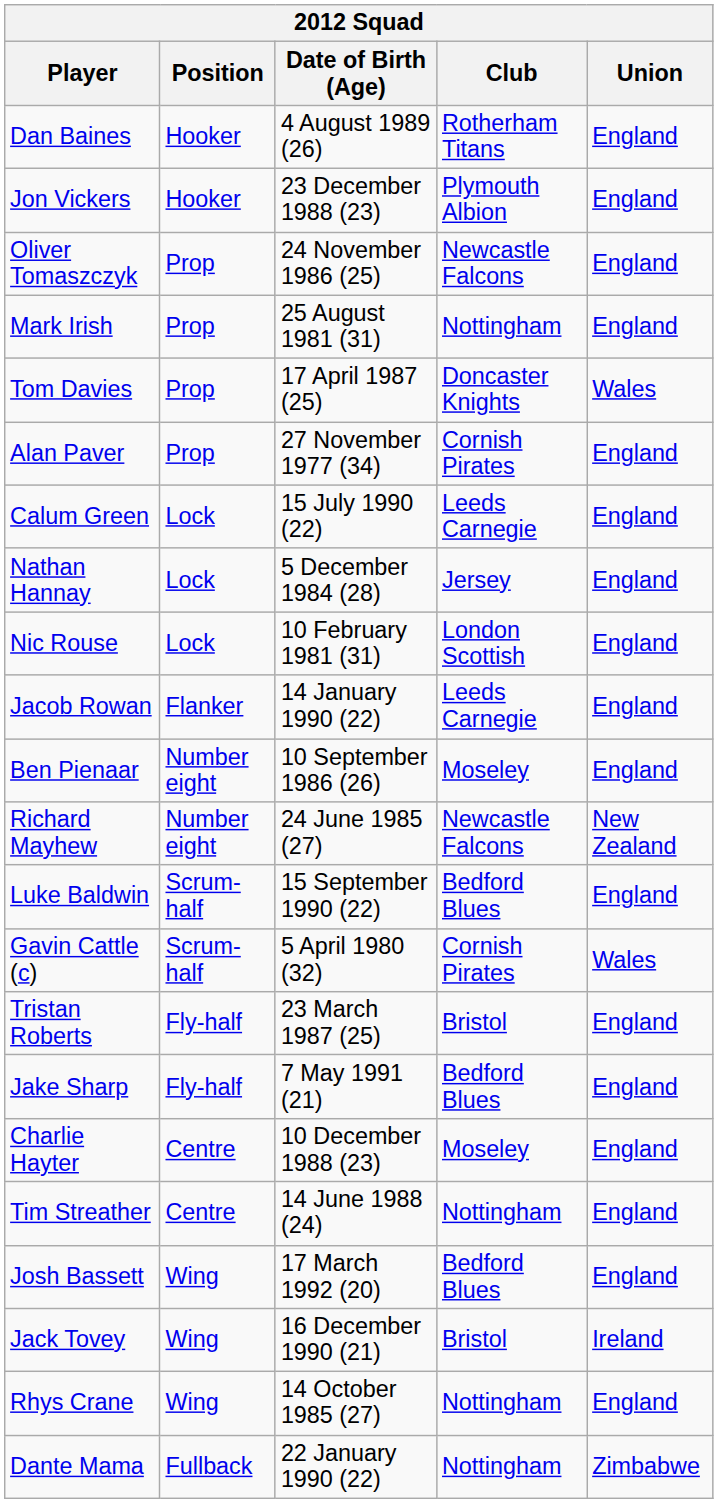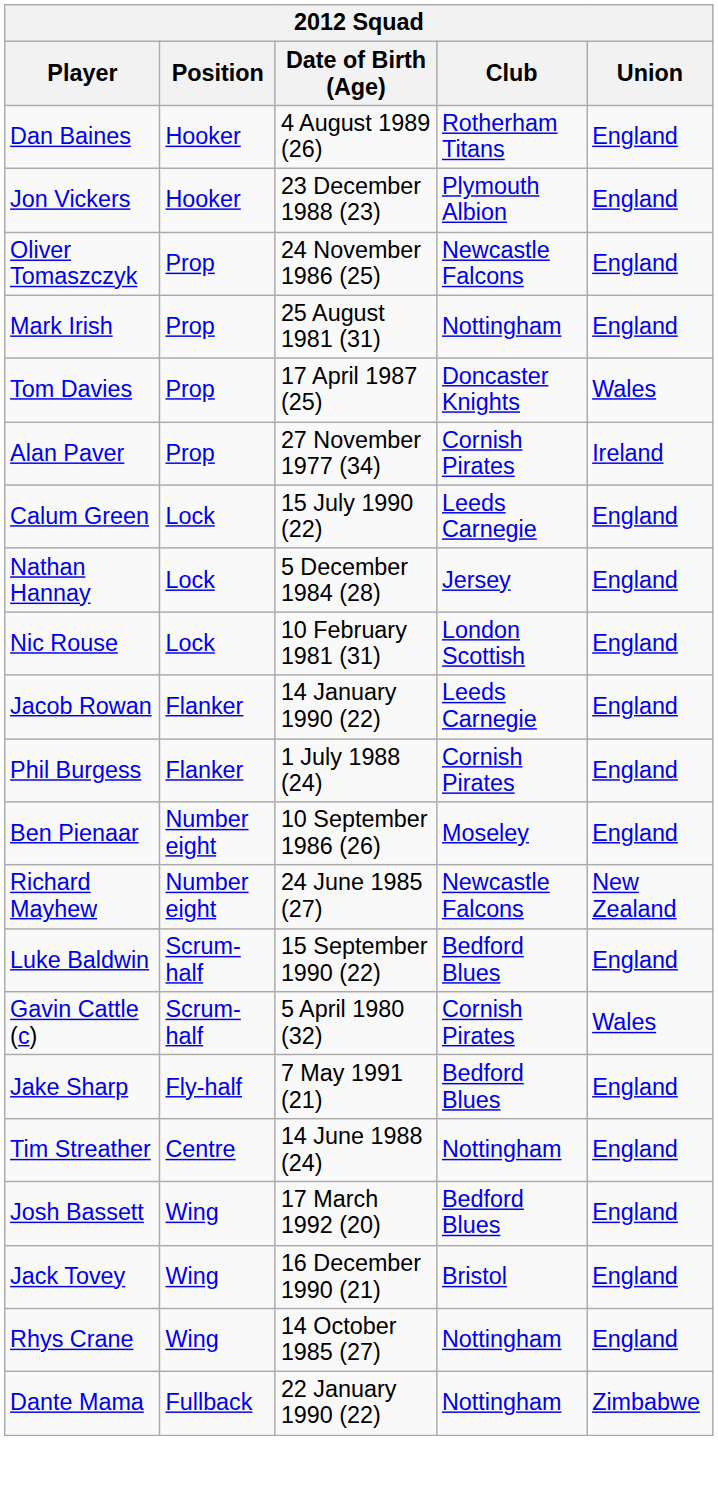 <table class="wikitable collapsible collapsed" style="width:55%">
 <tr>
 <th colspan=5>2012 Squad</th>
 </tr>
 <tr>
 <th>Player</th>
 <th>Position</th>
 <th>Date of Birth (Age)</th>
 <th>Club</th>
 <th>Union</th>
 </tr>
 <tr>
 <td><a href='#'>Dan Baines</a></td>
 <td><a href='#'>Hooker</a></td>
 <td>4 August 1989 (26)</td>
 <td><a href='#'>Rotherham Titans</a></td>
 <td> <a href='#'>England</a></td>
 </tr>
 <tr>
 <td><a href='#'>Jon Vickers</a></td>
 <td><a href='#'>Hooker</a></td>
 <td>23 December 1988 (23)</td>
 <td><a href='#'>Plymouth Albion</a></td>
 <td> <a href='#'>England</a></td>
 </tr>
 <tr>
 <td><a href='#'>Oliver Tomaszczyk</a></td>
 <td><a href='#'>Prop</a></td>
 <td>24 November 1986 (25)</td>
 <td><a href='#'>Newcastle Falcons</a></td>
 <td> <a href='#'>England</a></td>
 </tr>
 <tr>
 <td><a href='#'>Mark Irish</a></td>
 <td><a href='#'>Prop</a></td>
 <td>25 August 1981 (31)</td>
 <td><a href='#'>Nottingham</a></td>
 <td> <a href='#'>England</a></td>
 </tr>
 <tr>
 <td><a href='#'>Tom Davies</a></td>
 <td><a href='#'>Prop</a></td>
 <td>17 April 1987 (25)</td>
 <td><a href='#'>Doncaster Knights</a></td>
 <td> <a href='#'>Wales</a></td>
 </tr>
 <tr>
 <td><a href='#'>Alan Paver</a></td>
 <td><a href='#'>Prop</a></td>
 <td>27 November 1977 (34)</td>
 <td><a href='#'>Cornish Pirates</a></td>
-<td> <a href='#'>England</a></td>
+<td> <a href='#'>Ireland</a></td>
 </tr>
 <tr>
 <td><a href='#'>Calum Green</a></td>
 <td><a href='#'>Lock</a></td>
 <td>15 July 1990 (22)</td>
 <td><a href='#'>Leeds Carnegie</a></td>
 <td> <a href='#'>England</a></td>
 </tr>
 <tr>
 <td><a href='#'>Nathan Hannay</a></td>
 <td><a href='#'>Lock</a></td>
 <td>5 December 1984 (28)</td>
 <td><a href='#'>Jersey</a></td>
 <td> <a href='#'>England</a></td>
 </tr>
 <tr>
 <td><a href='#'>Nic Rouse</a></td>
 <td><a href='#'>Lock</a></td>
 <td>10 February 1981 (31)</td>
 <td><a href='#'>London Scottish</a></td>
 <td> <a href='#'>England</a></td>
 </tr>
 <tr>
 <td><a href='#'>Jacob Rowan</a></td>
 <td><a href='#'>Flanker</a></td>
 <td>14 January 1990 (22)</td>
 <td><a href='#'>Leeds Carnegie</a></td>
+<td> <a href='#'>England</a></td>
+</tr>
+<tr>
+<td><a href='#'>Phil Burgess</a></td>
+<td><a href='#'>Flanker</a></td>
+<td>1 July 1988 (24)</td>
+<td><a href='#'>Cornish Pirates</a></td>
 <td> <a href='#'>England</a></td>
 </tr>
 <tr>
 <td><a href='#'>Ben Pienaar</a></td>
 <td><a href='#'>Number eight</a></td>
 <td>10 September 1986 (26)</td>
 <td><a href='#'>Moseley</a></td>
 <td> <a href='#'>England</a></td>
 </tr>
 <tr>
 <td><a href='#'>Richard Mayhew</a></td>
 <td><a href='#'>Number eight</a></td>
 <td>24 June 1985 (27)</td>
 <td><a href='#'>Newcastle Falcons</a></td>
 <td> <a href='#'>New Zealand</a></td>
 </tr>
 <tr>
 <td><a href='#'>Luke Baldwin</a></td>
 <td><a href='#'>Scrum-half</a></td>
 <td>15 September 1990 (22)</td>
 <td><a href='#'>Bedford Blues</a></td>
 <td> <a href='#'>England</a></td>
 </tr>
 <tr>
 <td><a href='#'>Gavin Cattle</a> (<a href='#'>c</a>)</td>
 <td><a href='#'>Scrum-half</a></td>
 <td>5 April 1980 (32)</td>
 <td><a href='#'>Cornish Pirates</a></td>
 <td> <a href='#'>Wales</a></td>
 </tr>
 <tr>
-<td><a href='#'>Tristan Roberts</a></td>
-<td><a href='#'>Fly-half</a></td>
-<td>23 March 1987 (25)</td>
-<td><a href='#'>Bristol</a></td>
-<td> <a href='#'>England</a></td>
-</tr>
-<tr>
 <td><a href='#'>Jake Sharp</a></td>
 <td><a href='#'>Fly-half</a></td>
 <td>7 May 1991 (21)</td>
 <td><a href='#'>Bedford Blues</a></td>
-<td> <a href='#'>England</a></td>
-</tr>
-<tr>
-<td><a href='#'>Charlie Hayter</a></td>
-<td><a href='#'>Centre</a></td>
-<td>10 December 1988 (23)</td>
-<td><a href='#'>Moseley</a></td>
 <td> <a href='#'>England</a></td>
 </tr>
 <tr>
 <td><a href='#'>Tim Streather</a></td>
 <td><a href='#'>Centre</a></td>
 <td>14 June 1988 (24)</td>
 <td><a href='#'>Nottingham</a></td>
 <td> <a href='#'>England</a></td>
 </tr>
 <tr>
 <td><a href='#'>Josh Bassett</a></td>
 <td><a href='#'>Wing</a></td>
 <td>17 March 1992 (20)</td>
 <td><a href='#'>Bedford Blues</a></td>
 <td> <a href='#'>England</a></td>
 </tr>
 <tr>
 <td><a href='#'>Jack Tovey</a></td>
 <td><a href='#'>Wing</a></td>
 <td>16 December 1990 (21)</td>
 <td><a href='#'>Bristol</a></td>
-<td> <a href='#'>Ireland</a></td>
+<td> <a href='#'>England</a></td>
 </tr>
 <tr>
 <td><a href='#'>Rhys Crane</a></td>
 <td><a href='#'>Wing</a></td>
 <td>14 October 1985 (27)</td>
 <td><a href='#'>Nottingham</a></td>
 <td> <a href='#'>England</a></td>
 </tr>
 <tr>
 <td><a href='#'>Dante Mama</a></td>
 <td><a href='#'>Fullback</a></td>
 <td>22 January 1990 (22)</td>
 <td><a href='#'>Nottingham</a></td>
 <td> <a href='#'>Zimbabwe</a></td>
 </tr>
 </table>
